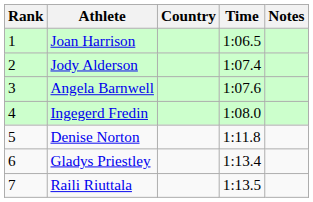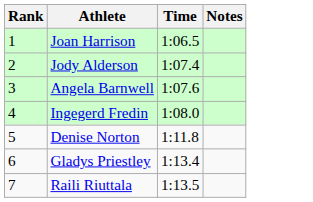 <table class="wikitable sortable">
 <tr>
 <th>Rank</th>
 <th>Athlete</th>
-<th>Country</th>
 <th>Time</th>
 <th>Notes</th>
 </tr>
 <tr bgcolor=#CCFFCC>
 <td>1</td>
 <td><a href='#'>Joan Harrison</a></td>
-<td></td>
 <td>1:06.5</td>
 <td></td>
 </tr>
 <tr bgcolor=#CCFFCC>
 <td>2</td>
 <td><a href='#'>Jody Alderson</a></td>
-<td></td>
 <td>1:07.4</td>
 <td></td>
 </tr>
 <tr bgcolor=#CCFFCC>
 <td>3</td>
 <td><a href='#'>Angela Barnwell</a></td>
-<td></td>
 <td>1:07.6</td>
 <td></td>
 </tr>
 <tr bgcolor=#CCFFCC>
 <td>4</td>
 <td><a href='#'>Ingegerd Fredin</a></td>
-<td></td>
 <td>1:08.0</td>
 <td></td>
 </tr>
 <tr>
 <td>5</td>
 <td><a href='#'>Denise Norton</a></td>
-<td></td>
 <td>1:11.8</td>
 <td></td>
 </tr>
 <tr>
 <td>6</td>
 <td><a href='#'>Gladys Priestley</a></td>
-<td></td>
 <td>1:13.4</td>
 <td></td>
 </tr>
 <tr>
 <td>7</td>
 <td><a href='#'>Raili Riuttala</a></td>
-<td></td>
 <td>1:13.5</td>
 <td></td>
 </tr>
 </table>
